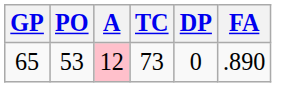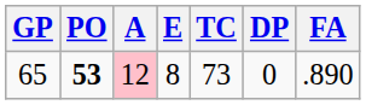 <table class="wikitable">
 <tr>
 <th><a href='#'>GP</a></th>
 <th><a href='#'>PO</a></th>
 <th><a href='#'>A</a></th>
+<th><a href='#'>E</a></th>
 <th><a href='#'>TC</a></th>
 <th><a href='#'>DP</a></th>
 <th><a href='#'>FA</a></th>
 </tr>
 <tr align=center>
 <td>65</td>
-<td>53</td>
+<td><strong>53</strong></td>
 <td style="background: pink;">12</td>
+<td>8</td>
 <td>73</td>
 <td>0</td>
 <td>.890</td>
 </tr>
 </table>
